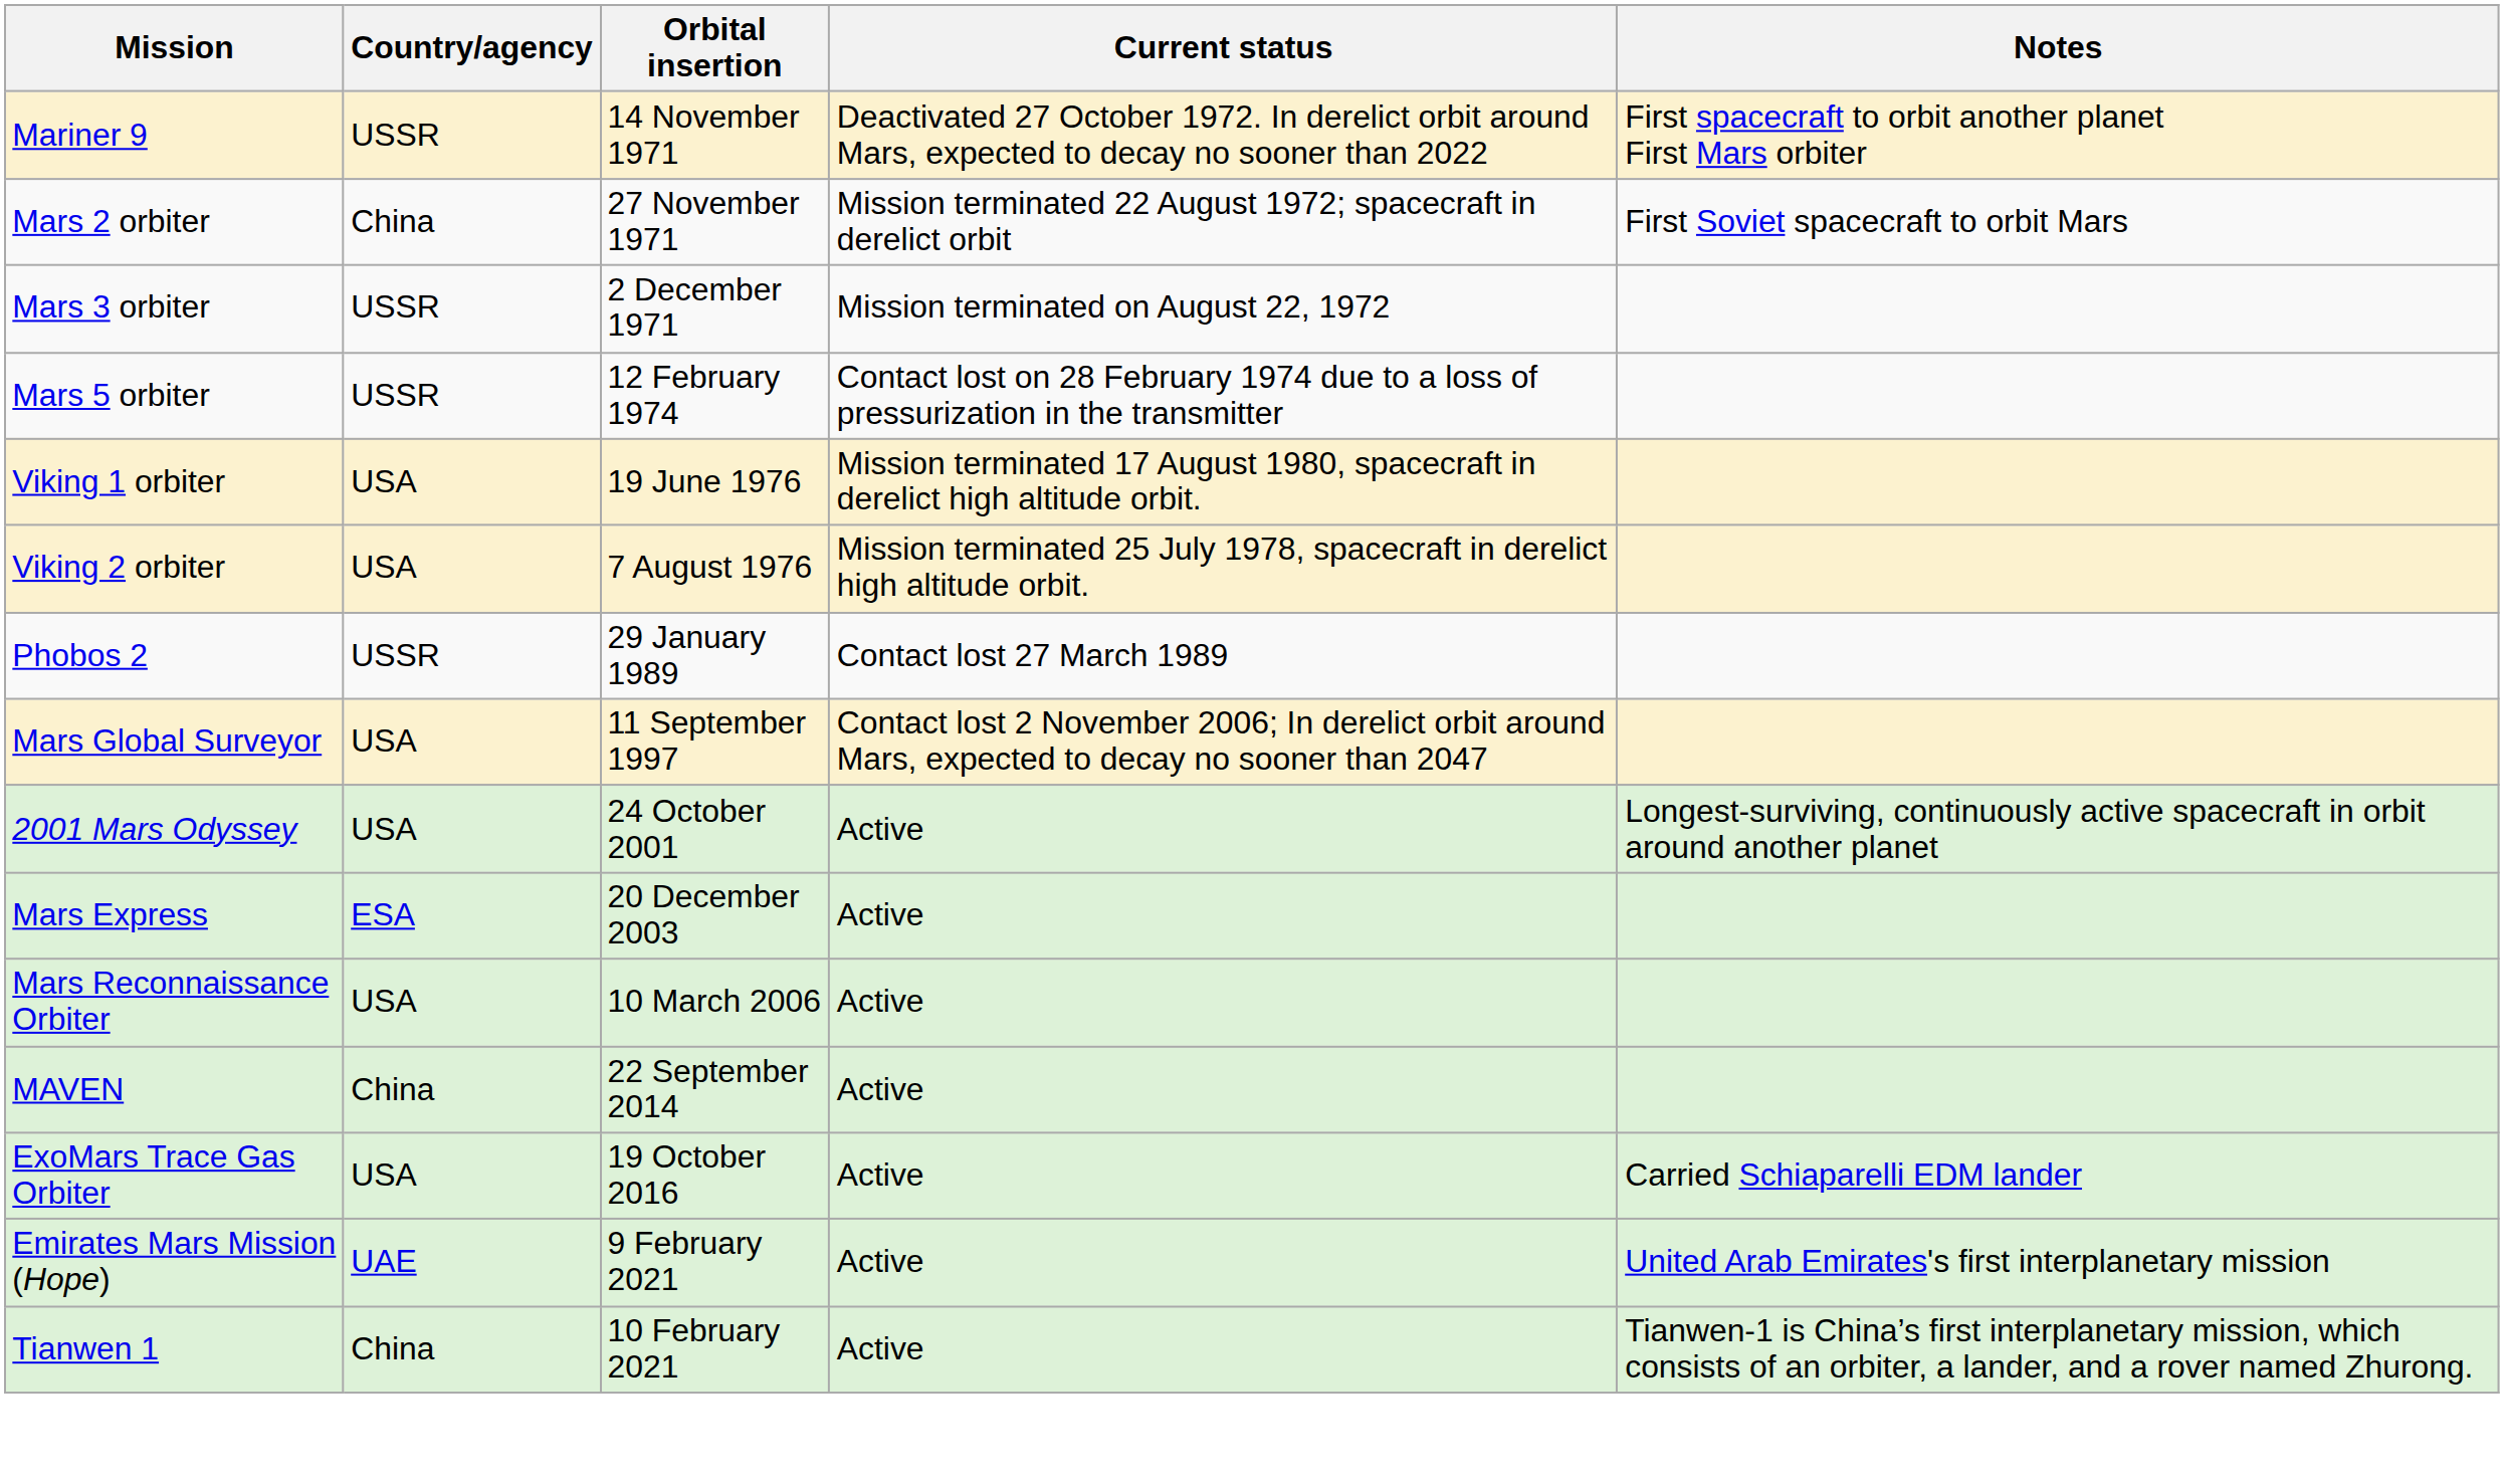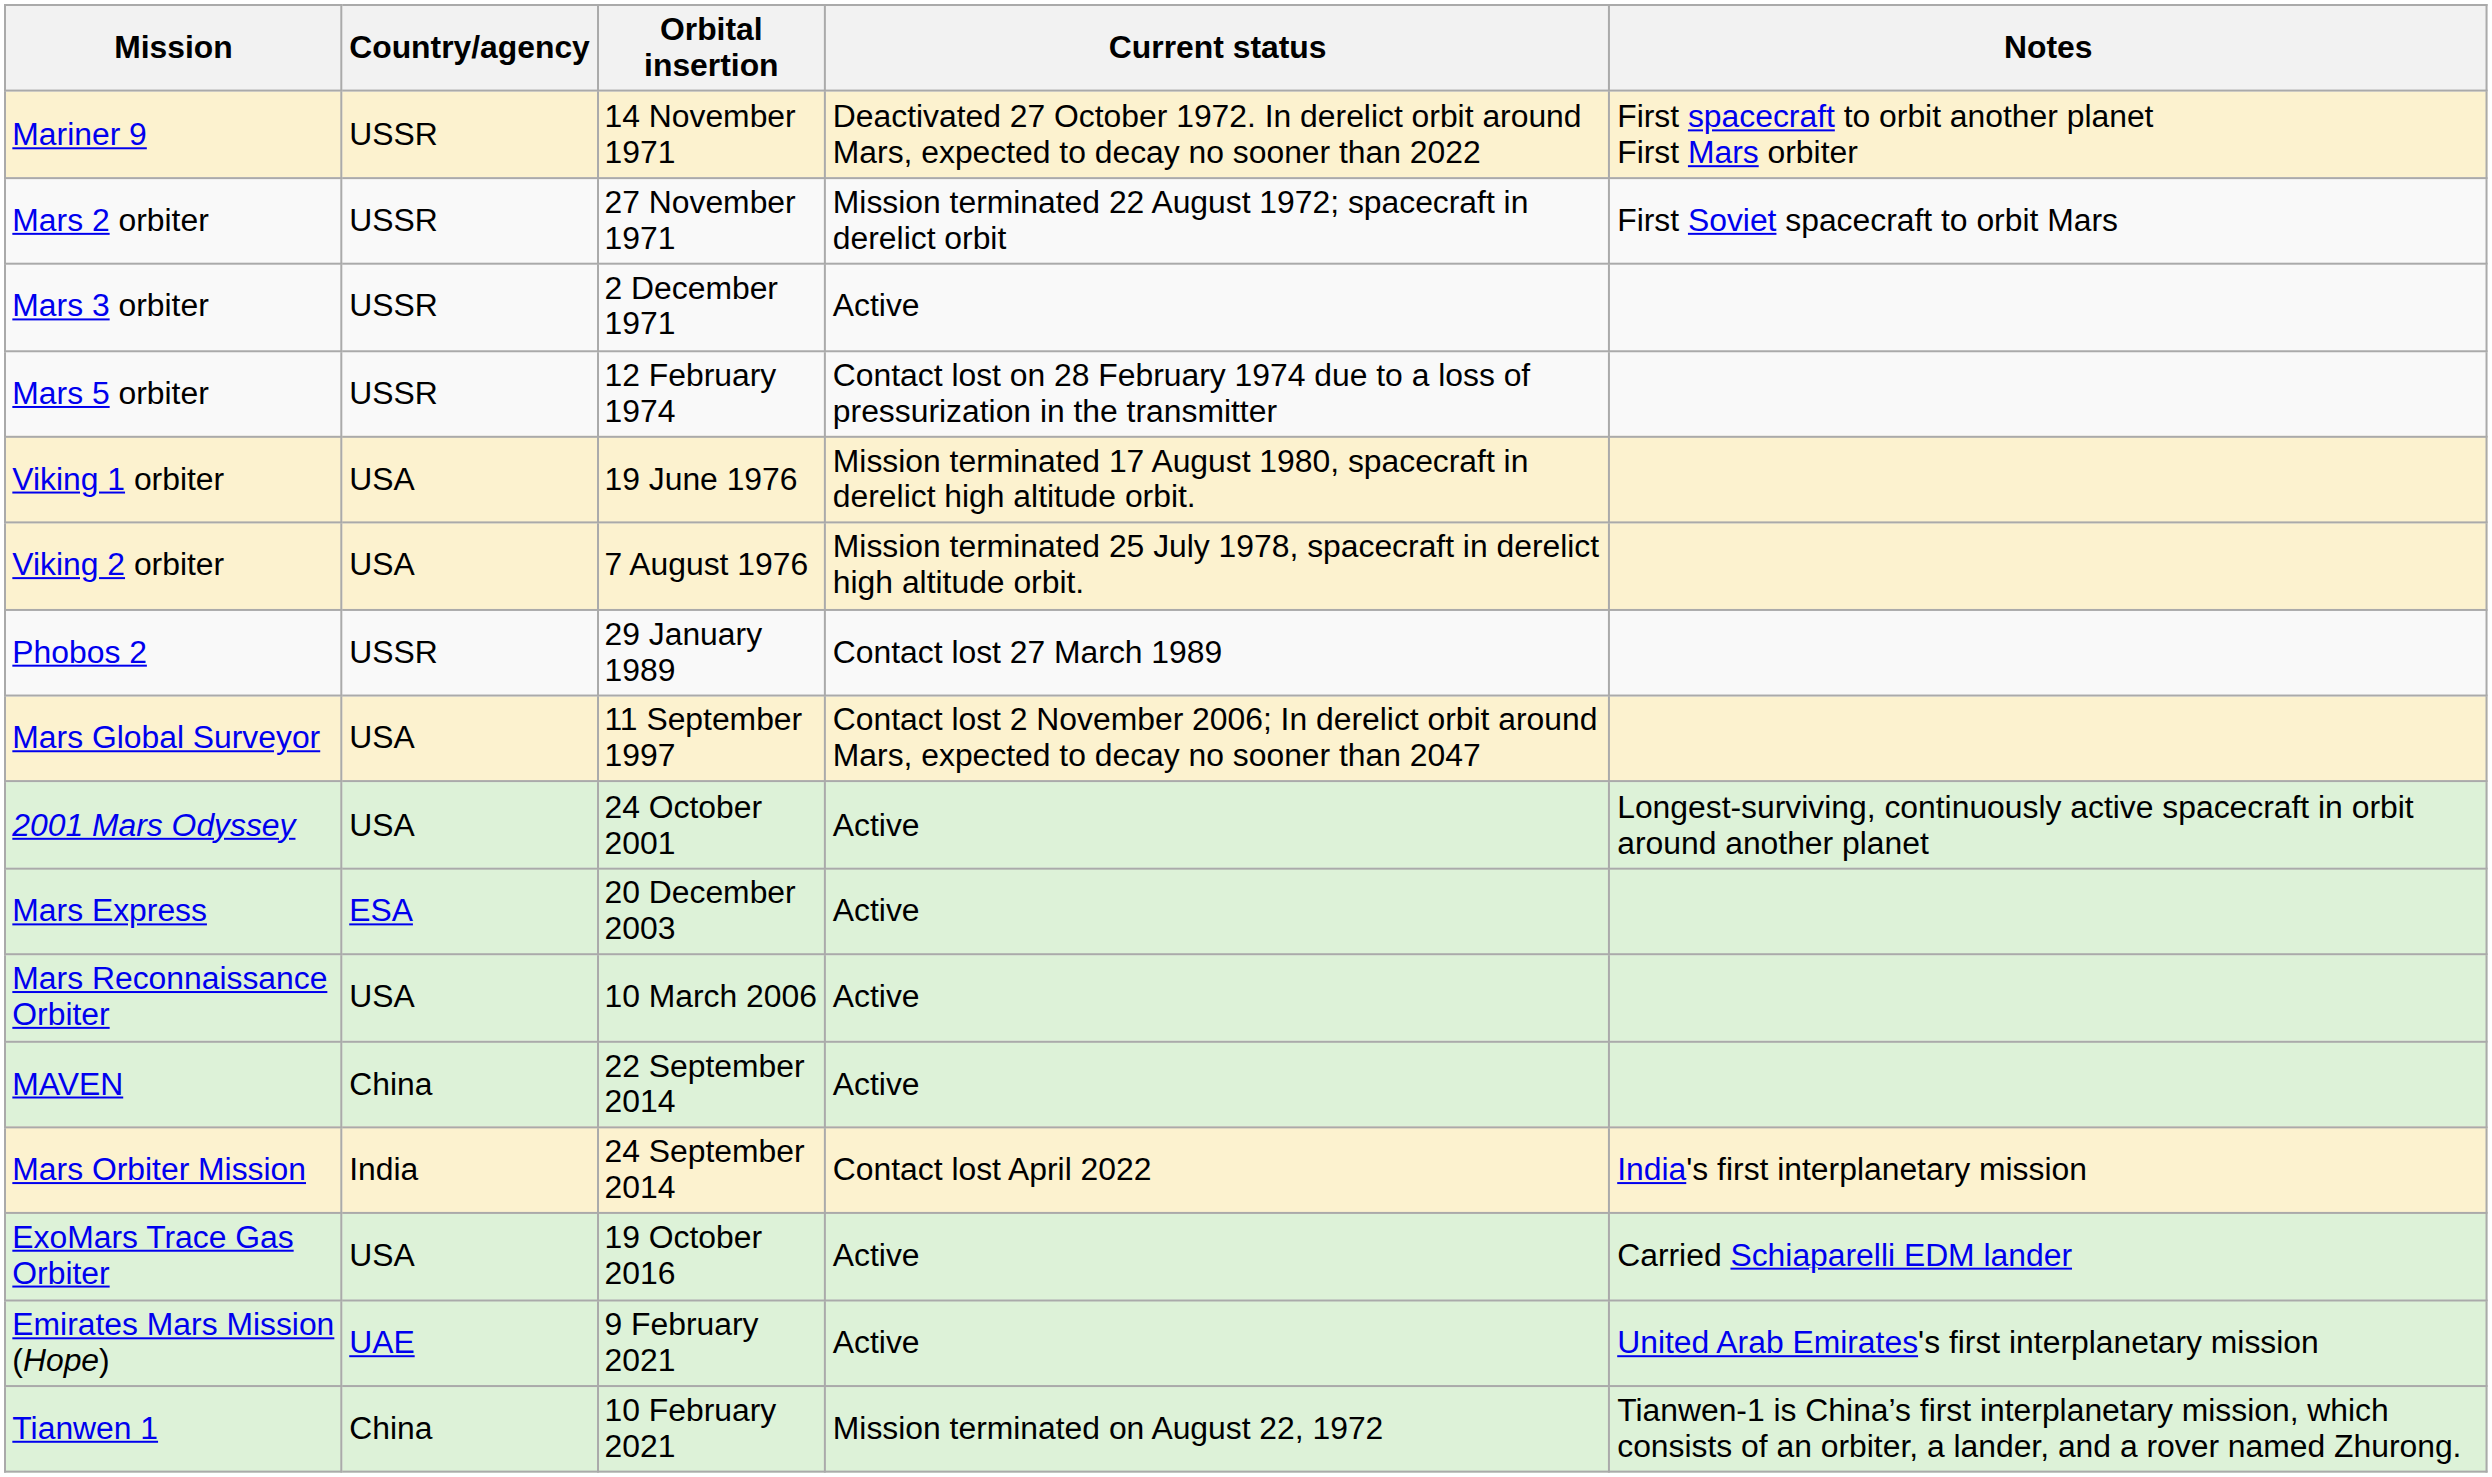 <table class="wikitable sticky-header">
 <tr>
 <th>Mission</th>
 <th>Country/agency</th>
 <th>Orbital insertion</th>
 <th>Current status</th>
 <th>Notes</th>
 </tr>
 <tr style="background:#FCF2CF">
 <td><a href='#'>Mariner 9</a></td>
 <td> USSR</td>
 <td>14 November 1971</td>
 <td>Deactivated 27 October 1972. In derelict orbit around Mars, expected to decay no sooner than 2022</td>
 <td>First <a href='#'>spacecraft</a> to orbit another planet<br>First <a href='#'>Mars</a> orbiter</td>
 </tr>
 <tr>
 <td><a href='#'>Mars 2</a> orbiter</td>
-<td> China</td>
+<td> USSR</td>
 <td>27 November 1971  </td>
 <td>Mission terminated 22 August 1972; spacecraft in derelict orbit</td>
 <td>First <a href='#'>Soviet</a> spacecraft to orbit Mars</td>
 </tr>
 <tr>
 <td><a href='#'>Mars 3</a> orbiter</td>
 <td> USSR</td>
 <td>2 December 1971</td>
-<td>Mission terminated on August 22, 1972</td>
+<td>Active</td>
 <td></td>
 </tr>
 <tr>
 <td><a href='#'>Mars 5</a> orbiter</td>
 <td> USSR</td>
 <td>12 February 1974</td>
 <td>Contact lost on 28 February 1974 due to a loss of pressurization in the transmitter </td>
 <td></td>
 </tr>
 <tr style="background:#FCF2CF">
 <td><a href='#'>Viking 1</a> orbiter</td>
 <td> USA</td>
 <td>19 June 1976</td>
 <td>Mission terminated 17 August 1980, spacecraft in derelict high altitude orbit.</td>
 <td></td>
 </tr>
 <tr style="background:#FCF2CF">
 <td><a href='#'>Viking 2</a> orbiter</td>
 <td> USA</td>
 <td>7 August 1976</td>
 <td>Mission terminated 25 July 1978, spacecraft in derelict high altitude orbit.</td>
 <td></td>
 </tr>
 <tr>
 <td><a href='#'>Phobos 2</a></td>
 <td> USSR</td>
 <td>29 January 1989</td>
 <td>Contact lost 27 March 1989</td>
 <td></td>
 </tr>
 <tr style="background:#FCF2CF">
 <td><a href='#'>Mars Global Surveyor</a></td>
 <td> USA</td>
 <td>11 September 1997</td>
 <td>Contact lost 2 November 2006; In derelict orbit around Mars, expected to decay no sooner than 2047</td>
 <td></td>
 </tr>
 <tr style="background:#ddf2d8">
 <td><em><a href='#'>2001 Mars Odyssey</a></em></td>
 <td> USA</td>
 <td>24 October 2001</td>
 <td>Active</td>
 <td>Longest-surviving, continuously active spacecraft in orbit around another planet</td>
 </tr>
 <tr style="background:#ddf2d8">
 <td><a href='#'>Mars Express</a></td>
 <td> <a href='#'>ESA</a></td>
 <td>20 December 2003</td>
 <td>Active</td>
 <td></td>
 </tr>
 <tr style="background:#ddf2d8">
 <td><a href='#'>Mars Reconnaissance Orbiter</a></td>
 <td> USA</td>
 <td>10 March 2006</td>
 <td>Active</td>
 <td></td>
 </tr>
 <tr style="background:#ddf2d8">
 <td><a href='#'>MAVEN</a></td>
 <td> China</td>
 <td>22 September 2014</td>
 <td>Active</td>
 <td></td>
 </tr>
+<tr style="background:#FCF2CF">
+<td><a href='#'>Mars Orbiter Mission</a></td>
+<td> India</td>
+<td>24 September 2014</td>
+<td>Contact lost April 2022</td>
+<td><a href='#'>India</a>'s first interplanetary mission</td>
+</tr>
 <tr style="background:#ddf2d8">
 <td><a href='#'>ExoMars Trace Gas Orbiter</a></td>
 <td> USA</td>
 <td>19 October 2016</td>
 <td>Active</td>
 <td>Carried <a href='#'>Schiaparelli EDM lander</a></td>
 </tr>
 <tr style="background:#ddf2d8">
 <td><a href='#'>Emirates Mars Mission</a> <br>(<em>Hope</em>)</td>
 <td> <a href='#'>UAE</a></td>
 <td>9 February 2021</td>
 <td>Active</td>
 <td><a href='#'>United Arab Emirates</a>'s first interplanetary mission</td>
 </tr>
 <tr style="background:#ddf2d8">
 <td><a href='#'>Tianwen 1</a></td>
 <td> China</td>
 <td>10 February 2021</td>
-<td>Active</td>
+<td>Mission terminated on August 22, 1972</td>
 <td>Tianwen-1 is China’s first interplanetary mission, which consists of an orbiter, a lander, and a rover named Zhurong.</td>
 </tr>
 </table>
